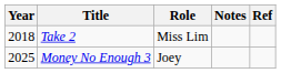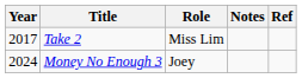 <table class="wikitable">
 <tr>
 <th>Year</th>
 <th>Title</th>
 <th>Role</th>
 <th>Notes</th>
 <th>Ref</th>
 </tr>
 <tr>
-<td>2018</td>
+<td>2017</td>
 <td><em><a href='#'>Take 2</a></em></td>
 <td>Miss Lim</td>
 <td></td>
 <td></td>
 </tr>
 <tr>
-<td>2025</td>
+<td>2024</td>
 <td><em><a href='#'>Money No Enough 3</a></em></td>
 <td>Joey</td>
 <td></td>
 <td></td>
 </tr>
 </table>
